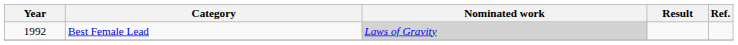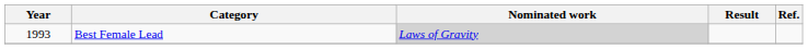 <table class=wikitable>
 <tr>
 <th scope="col" style="width:5em;">Year</th>
 <th scope="col" style="width:26em;">Category</th>
 <th scope="col" style="width:25em;">Nominated work</th>
 <th scope="col" style="width:5em;">Result</th>
 <th>Ref.</th>
 </tr>
 <tr>
-<td style="text-align:center;">1992</td>
+<td style="text-align:center;">1993</td>
 <td><a href='#'>Best Female Lead</a></td>
 <td style="background: lightgrey;"><em><a href='#'>Laws of Gravity</a></em></td>
 <td></td>
 <td></td>
 </tr>
 <tr>
 </tr>
 </table>
